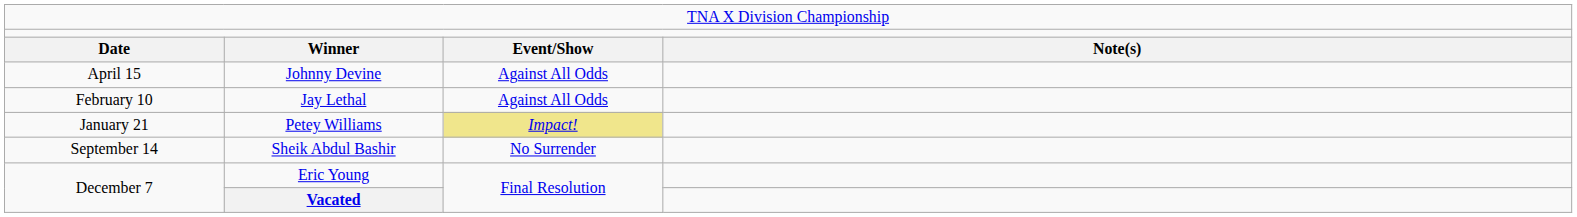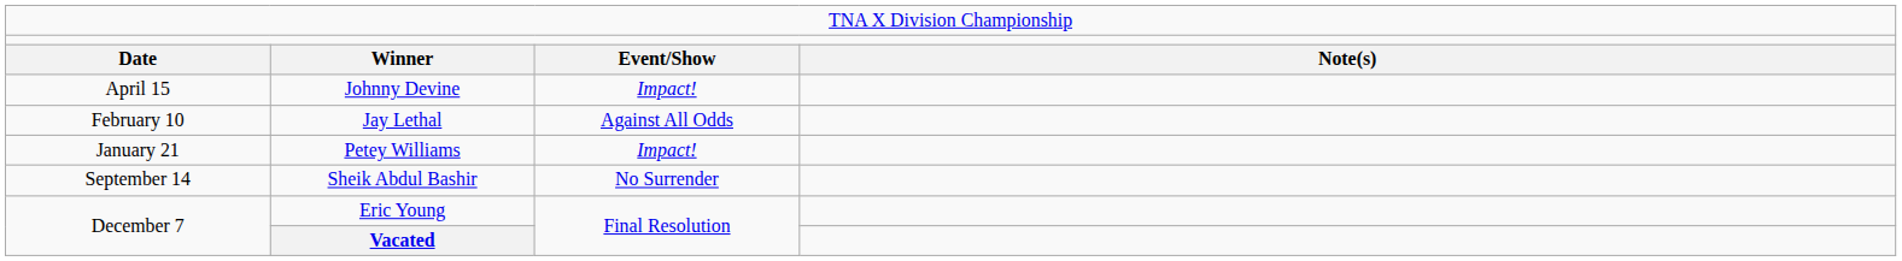 <table class="wikitable" style="text-align:center; width:100%;">
 <tr>
 <td colspan="5"><a href='#'>TNA X Division Championship</a></td>
 </tr>
 <tr>
 <td colspan="5"><strong></strong></td>
 </tr>
 <tr>
 <th width="14%">Date</th>
 <th width="14%">Winner</th>
 <th width="14%">Event/Show</th>
 <th width="58%">Note(s)</th>
 </tr>
 <tr>
 <td>April 15</td>
 <td><a href='#'>Johnny Devine</a></td>
-<td><a href='#'>Against All Odds</a></td>
+<td><em><a href='#'>Impact!</a></em></td>
 <td></td>
 </tr>
 <tr>
 <td>February 10</td>
 <td><a href='#'>Jay Lethal</a></td>
 <td><a href='#'>Against All Odds</a></td>
 <td></td>
 </tr>
 <tr>
 <td>January 21</td>
 <td><a href='#'>Petey Williams</a></td>
-<td style="background: khaki;"><em><a href='#'>Impact!</a></em></td>
+<td><em><a href='#'>Impact!</a></em></td>
 <td></td>
 </tr>
 <tr>
 <td>September 14</td>
 <td><a href='#'>Sheik Abdul Bashir</a></td>
 <td><a href='#'>No Surrender</a></td>
 <td></td>
 </tr>
 <tr>
 <td rowspan=2>December 7</td>
 <td><a href='#'>Eric Young</a></td>
 <td rowspan=2><a href='#'>Final Resolution</a></td>
 <td></td>
 </tr>
 <tr>
 <th><a href='#'>Vacated</a></th>
 <td></td>
 </tr>
 </table>
